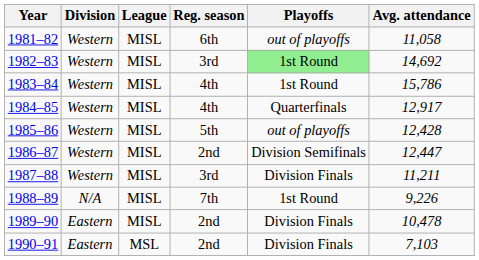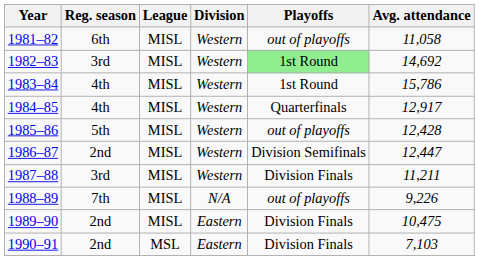 <table class="wikitable" style="text-align:center">
 <tr>
 <th>Year</th>
+<th>Reg. season</th>
+<th>League</th>
 <th>Division</th>
-<th>League</th>
-<th>Reg. season</th>
 <th>Playoffs</th>
 <th>Avg. attendance</th>
 </tr>
 <tr>
 <td><a href='#'>1981–82</a></td>
+<td>6th</td>
+<td>MISL</td>
 <td><em>Western</em></td>
-<td>MISL</td>
-<td>6th</td>
 <td><em>out of playoffs</em></td>
 <td><em>11,058</em></td>
 </tr>
 <tr>
 <td><a href='#'>1982–83</a></td>
+<td>3rd</td>
+<td>MISL</td>
 <td><em>Western</em></td>
-<td>MISL</td>
-<td>3rd</td>
 <td style="background: lightgreen;">1st Round</td>
 <td><em>14,692</em></td>
 </tr>
 <tr>
 <td><a href='#'>1983–84</a></td>
+<td>4th</td>
+<td>MISL</td>
 <td><em>Western</em></td>
-<td>MISL</td>
-<td>4th</td>
 <td>1st Round</td>
 <td><em>15,786</em></td>
 </tr>
 <tr>
 <td><a href='#'>1984–85</a></td>
+<td>4th</td>
+<td>MISL</td>
 <td><em>Western</em></td>
-<td>MISL</td>
-<td>4th</td>
 <td>Quarterfinals</td>
 <td><em>12,917</em></td>
 </tr>
 <tr>
 <td><a href='#'>1985–86</a></td>
+<td>5th</td>
+<td>MISL</td>
 <td><em>Western</em></td>
-<td>MISL</td>
-<td>5th</td>
 <td><em>out of playoffs</em></td>
 <td><em>12,428</em></td>
 </tr>
 <tr>
 <td><a href='#'>1986–87</a></td>
+<td>2nd</td>
+<td>MISL</td>
 <td><em>Western</em></td>
-<td>MISL</td>
-<td>2nd</td>
 <td>Division Semifinals</td>
 <td><em>12,447</em></td>
 </tr>
 <tr>
 <td><a href='#'>1987–88</a></td>
+<td>3rd</td>
+<td>MISL</td>
 <td><em>Western</em></td>
-<td>MISL</td>
-<td>3rd</td>
 <td>Division Finals</td>
 <td><em>11,211</em></td>
 </tr>
 <tr>
 <td><a href='#'>1988–89</a></td>
+<td>7th</td>
+<td>MISL</td>
 <td><em>N/A</em></td>
-<td>MISL</td>
-<td>7th</td>
-<td>1st Round</td>
+<td><em>out of playoffs</em></td>
 <td><em>9,226</em></td>
 </tr>
 <tr>
 <td><a href='#'>1989–90</a></td>
+<td>2nd</td>
+<td>MISL</td>
 <td><em>Eastern</em></td>
-<td>MISL</td>
-<td>2nd</td>
 <td>Division Finals</td>
-<td><em>10,478</em></td>
+<td><em>10,475</em></td>
 </tr>
 <tr>
 <td><a href='#'>1990–91</a></td>
+<td>2nd</td>
+<td>MSL</td>
 <td><em>Eastern</em></td>
-<td>MSL</td>
-<td>2nd</td>
 <td>Division Finals</td>
 <td><em>7,103</em></td>
 </tr>
 </table>
